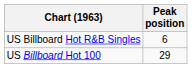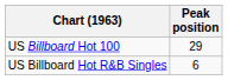 <table class="wikitable sortable">
 <tr>
 <th>Chart (1963)</th>
 <th>Peak<br>position</th>
 </tr>
 <tr>
+<td align="left">US <a href='#'><em>Billboard</em> Hot 100</a></td>
+<td align="center">29</td>
+</tr>
+<tr>
 <td align="left">US  Billboard <a href='#'>Hot R&B Singles</a></td>
 <td align="center">6</td>
 </tr>
-<tr>
-<td align="left">US <a href='#'><em>Billboard</em> Hot 100</a></td>
-<td align="center">29</td>
-</tr>
 </table>
